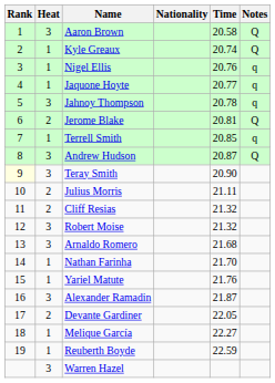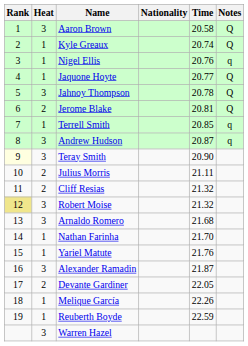 <table class="wikitable sortable" style="text-align:center;font-size:95%">
 <tr>
 <th>Rank</th>
 <th>Heat</th>
 <th>Name</th>
 <th>Nationality</th>
 <th>Time</th>
 <th>Notes</th>
 </tr>
 <tr bgcolor=ccffcc>
 <td>1</td>
 <td>3</td>
 <td align=left><a href='#'>Aaron Brown</a></td>
 <td align=left></td>
 <td>20.58</td>
 <td>Q</td>
 </tr>
 <tr bgcolor=ccffcc>
 <td>2</td>
 <td>1</td>
 <td align=left><a href='#'>Kyle Greaux</a></td>
 <td align=left></td>
 <td>20.74</td>
 <td>Q</td>
 </tr>
 <tr bgcolor=ccffcc>
 <td>3</td>
 <td>1</td>
 <td align=left><a href='#'>Nigel Ellis</a></td>
 <td align=left></td>
 <td>20.76</td>
 <td>q</td>
 </tr>
 <tr bgcolor=ccffcc>
 <td>4</td>
 <td>1</td>
 <td align=left><a href='#'>Jaquone Hoyte</a></td>
 <td align=left></td>
 <td>20.77</td>
-<td>q</td>
+<td>Q</td>
 </tr>
 <tr bgcolor=ccffcc>
 <td>5</td>
 <td>3</td>
 <td align=left><a href='#'>Jahnoy Thompson</a></td>
 <td align=left></td>
 <td>20.78</td>
-<td>q</td>
+<td>Q</td>
 </tr>
 <tr bgcolor=ccffcc>
 <td>6</td>
 <td>2</td>
 <td align=left><a href='#'>Jerome Blake</a></td>
 <td align=left></td>
 <td>20.81</td>
 <td>Q</td>
 </tr>
 <tr bgcolor=ccffcc>
 <td>7</td>
 <td>1</td>
 <td align=left><a href='#'>Terrell Smith</a></td>
 <td align=left></td>
 <td>20.85</td>
 <td>q</td>
 </tr>
 <tr bgcolor=ccffcc>
 <td>8</td>
 <td>3</td>
 <td align=left><a href='#'>Andrew Hudson</a></td>
 <td align=left></td>
 <td>20.87</td>
-<td>Q</td>
+<td>q</td>
 </tr>
 <tr>
 <td style="background: lightyellow;">9</td>
 <td>3</td>
 <td align=left><a href='#'>Teray Smith</a></td>
 <td align=left></td>
 <td>20.90</td>
 <td></td>
 </tr>
 <tr>
 <td>10</td>
 <td>2</td>
 <td align=left><a href='#'>Julius Morris</a></td>
 <td align=left></td>
 <td>21.11</td>
 <td></td>
 </tr>
 <tr>
 <td>11</td>
 <td>2</td>
 <td align=left><a href='#'>Cliff Resias</a></td>
 <td align=left></td>
 <td>21.32</td>
 <td></td>
 </tr>
 <tr>
-<td>12</td>
+<td style="background: khaki;">12</td>
 <td>3</td>
 <td align=left><a href='#'>Robert Moise</a></td>
 <td align=left></td>
 <td>21.32</td>
 <td></td>
 </tr>
 <tr>
 <td>13</td>
 <td>3</td>
 <td align=left><a href='#'>Arnaldo Romero</a></td>
 <td align=left></td>
 <td>21.68</td>
 <td></td>
 </tr>
 <tr>
 <td>14</td>
 <td>1</td>
 <td align=left><a href='#'>Nathan Farinha</a></td>
 <td align=left></td>
 <td>21.70</td>
 <td></td>
 </tr>
 <tr>
 <td>15</td>
 <td>1</td>
 <td align=left><a href='#'>Yariel Matute</a></td>
 <td align=left></td>
 <td>21.76</td>
 <td></td>
 </tr>
 <tr>
 <td>16</td>
 <td>3</td>
 <td align=left><a href='#'>Alexander Ramadin</a></td>
 <td align=left></td>
 <td>21.87</td>
 <td></td>
 </tr>
 <tr>
 <td>17</td>
 <td>2</td>
 <td align=left><a href='#'>Devante Gardiner</a></td>
 <td align=left></td>
 <td>22.05</td>
 <td></td>
 </tr>
 <tr>
 <td>18</td>
 <td>1</td>
 <td align=left><a href='#'>Melique García</a></td>
 <td align=left></td>
-<td>22.27</td>
+<td>22.26</td>
 <td></td>
 </tr>
 <tr>
 <td>19</td>
 <td>1</td>
 <td align=left><a href='#'>Reuberth Boyde</a></td>
 <td align=left></td>
 <td>22.59</td>
 <td></td>
 </tr>
 <tr>
 <td></td>
 <td>3</td>
 <td align=left><a href='#'>Warren Hazel</a></td>
 <td align=left></td>
 <td></td>
 <td></td>
 </tr>
 </table>
